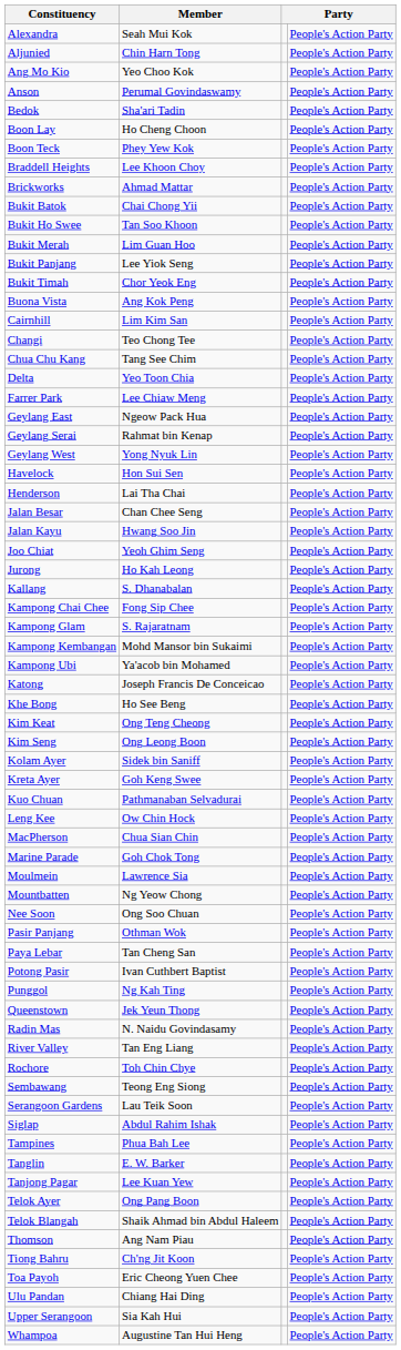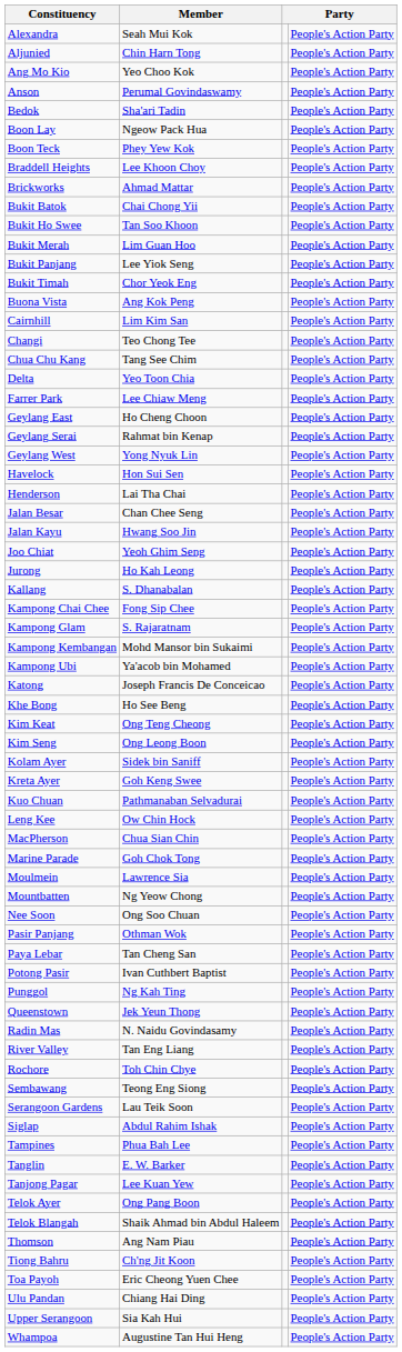 <table class="wikitable sortable">
 <tr>
 <th>Constituency</th>
 <th>Member</th>
 <th colspan="2">Party</th>
 </tr>
 <tr>
 <td><a href='#'>Alexandra</a></td>
 <td>Seah Mui Kok</td>
 <td></td>
 <td><a href='#'>People's Action Party</a></td>
 </tr>
 <tr>
 <td><a href='#'>Aljunied</a></td>
 <td><a href='#'>Chin Harn Tong</a></td>
 <td></td>
 <td><a href='#'>People's Action Party</a></td>
 </tr>
 <tr>
 <td><a href='#'>Ang Mo Kio</a></td>
 <td>Yeo Choo Kok</td>
 <td></td>
 <td><a href='#'>People's Action Party</a></td>
 </tr>
 <tr>
 <td><a href='#'>Anson</a></td>
 <td><a href='#'>Perumal Govindaswamy</a></td>
 <td></td>
 <td><a href='#'>People's Action Party</a></td>
 </tr>
 <tr>
 <td><a href='#'>Bedok</a></td>
 <td><a href='#'>Sha'ari Tadin</a></td>
 <td></td>
 <td><a href='#'>People's Action Party</a></td>
 </tr>
 <tr>
 <td><a href='#'>Boon Lay</a></td>
-<td>Ho Cheng Choon</td>
+<td>Ngeow Pack Hua</td>
 <td></td>
 <td><a href='#'>People's Action Party</a></td>
 </tr>
 <tr>
 <td><a href='#'>Boon Teck</a></td>
 <td><a href='#'>Phey Yew Kok</a></td>
 <td></td>
 <td><a href='#'>People's Action Party</a></td>
 </tr>
 <tr>
 <td><a href='#'>Braddell Heights</a></td>
 <td><a href='#'>Lee Khoon Choy</a></td>
 <td></td>
 <td><a href='#'>People's Action Party</a></td>
 </tr>
 <tr>
 <td><a href='#'>Brickworks</a></td>
 <td><a href='#'>Ahmad Mattar</a></td>
 <td></td>
 <td><a href='#'>People's Action Party</a></td>
 </tr>
 <tr>
 <td><a href='#'>Bukit Batok</a></td>
 <td><a href='#'>Chai Chong Yii</a></td>
 <td></td>
 <td><a href='#'>People's Action Party</a></td>
 </tr>
 <tr>
 <td><a href='#'>Bukit Ho Swee</a></td>
 <td><a href='#'>Tan Soo Khoon</a></td>
 <td></td>
 <td><a href='#'>People's Action Party</a></td>
 </tr>
 <tr>
 <td><a href='#'>Bukit Merah</a></td>
 <td><a href='#'>Lim Guan Hoo</a></td>
 <td></td>
 <td><a href='#'>People's Action Party</a></td>
 </tr>
 <tr>
 <td><a href='#'>Bukit Panjang</a></td>
 <td>Lee Yiok Seng</td>
 <td></td>
 <td><a href='#'>People's Action Party</a></td>
 </tr>
 <tr>
 <td><a href='#'>Bukit Timah</a></td>
 <td><a href='#'>Chor Yeok Eng</a></td>
 <td></td>
 <td><a href='#'>People's Action Party</a></td>
 </tr>
 <tr>
 <td><a href='#'>Buona Vista</a></td>
 <td><a href='#'>Ang Kok Peng</a></td>
 <td></td>
 <td><a href='#'>People's Action Party</a></td>
 </tr>
 <tr>
 <td><a href='#'>Cairnhill</a></td>
 <td><a href='#'>Lim Kim San</a></td>
 <td></td>
 <td><a href='#'>People's Action Party</a></td>
 </tr>
 <tr>
 <td><a href='#'>Changi</a></td>
 <td>Teo Chong Tee</td>
 <td></td>
 <td><a href='#'>People's Action Party</a></td>
 </tr>
 <tr>
 <td><a href='#'>Chua Chu Kang</a></td>
 <td>Tang See Chim</td>
 <td></td>
 <td><a href='#'>People's Action Party</a></td>
 </tr>
 <tr>
 <td><a href='#'>Delta</a></td>
 <td><a href='#'>Yeo Toon Chia</a></td>
 <td></td>
 <td><a href='#'>People's Action Party</a></td>
 </tr>
 <tr>
 <td><a href='#'>Farrer Park</a></td>
 <td><a href='#'>Lee Chiaw Meng</a></td>
 <td></td>
 <td><a href='#'>People's Action Party</a></td>
 </tr>
 <tr>
 <td><a href='#'>Geylang East</a></td>
-<td>Ngeow Pack Hua</td>
+<td>Ho Cheng Choon</td>
 <td></td>
 <td><a href='#'>People's Action Party</a></td>
 </tr>
 <tr>
 <td><a href='#'>Geylang Serai</a></td>
 <td>Rahmat bin Kenap</td>
 <td></td>
 <td><a href='#'>People's Action Party</a></td>
 </tr>
 <tr>
 <td><a href='#'>Geylang West</a></td>
 <td><a href='#'>Yong Nyuk Lin</a></td>
 <td></td>
 <td><a href='#'>People's Action Party</a></td>
 </tr>
 <tr>
 <td><a href='#'>Havelock</a></td>
 <td><a href='#'>Hon Sui Sen</a></td>
 <td></td>
 <td><a href='#'>People's Action Party</a></td>
 </tr>
 <tr>
 <td><a href='#'>Henderson</a></td>
 <td>Lai Tha Chai</td>
 <td></td>
 <td><a href='#'>People's Action Party</a></td>
 </tr>
 <tr>
 <td><a href='#'>Jalan Besar</a></td>
 <td>Chan Chee Seng</td>
 <td></td>
 <td><a href='#'>People's Action Party</a></td>
 </tr>
 <tr>
 <td><a href='#'>Jalan Kayu</a></td>
 <td><a href='#'>Hwang Soo Jin</a></td>
 <td></td>
 <td><a href='#'>People's Action Party</a></td>
 </tr>
 <tr>
 <td><a href='#'>Joo Chiat</a></td>
 <td><a href='#'>Yeoh Ghim Seng</a></td>
 <td></td>
 <td><a href='#'>People's Action Party</a></td>
 </tr>
 <tr>
 <td><a href='#'>Jurong</a></td>
 <td><a href='#'>Ho Kah Leong</a></td>
 <td></td>
 <td><a href='#'>People's Action Party</a></td>
 </tr>
 <tr>
 <td><a href='#'>Kallang</a></td>
 <td><a href='#'>S. Dhanabalan</a></td>
 <td></td>
 <td><a href='#'>People's Action Party</a></td>
 </tr>
 <tr>
 <td><a href='#'>Kampong Chai Chee</a></td>
 <td><a href='#'>Fong Sip Chee</a></td>
 <td></td>
 <td><a href='#'>People's Action Party</a></td>
 </tr>
 <tr>
 <td><a href='#'>Kampong Glam</a></td>
 <td><a href='#'>S. Rajaratnam</a></td>
 <td></td>
 <td><a href='#'>People's Action Party</a></td>
 </tr>
 <tr>
 <td><a href='#'>Kampong Kembangan</a></td>
 <td>Mohd Mansor bin Sukaimi</td>
 <td></td>
 <td><a href='#'>People's Action Party</a></td>
 </tr>
 <tr>
 <td><a href='#'>Kampong Ubi</a></td>
 <td>Ya'acob bin Mohamed</td>
 <td></td>
 <td><a href='#'>People's Action Party</a></td>
 </tr>
 <tr>
 <td><a href='#'>Katong</a></td>
 <td>Joseph Francis De Conceicao</td>
 <td></td>
 <td><a href='#'>People's Action Party</a></td>
 </tr>
 <tr>
 <td><a href='#'>Khe Bong</a></td>
 <td>Ho See Beng</td>
 <td></td>
 <td><a href='#'>People's Action Party</a></td>
 </tr>
 <tr>
 <td><a href='#'>Kim Keat</a></td>
 <td><a href='#'>Ong Teng Cheong</a></td>
 <td></td>
 <td><a href='#'>People's Action Party</a></td>
 </tr>
 <tr>
 <td><a href='#'>Kim Seng</a></td>
 <td><a href='#'>Ong Leong Boon</a></td>
 <td></td>
 <td><a href='#'>People's Action Party</a></td>
 </tr>
 <tr>
 <td><a href='#'>Kolam Ayer</a></td>
 <td><a href='#'>Sidek bin Saniff</a></td>
 <td></td>
 <td><a href='#'>People's Action Party</a></td>
 </tr>
 <tr>
 <td><a href='#'>Kreta Ayer</a></td>
 <td><a href='#'>Goh Keng Swee</a></td>
 <td></td>
 <td><a href='#'>People's Action Party</a></td>
 </tr>
 <tr>
 <td><a href='#'>Kuo Chuan</a></td>
 <td><a href='#'>Pathmanaban Selvadurai</a></td>
 <td></td>
 <td><a href='#'>People's Action Party</a></td>
 </tr>
 <tr>
 <td><a href='#'>Leng Kee</a></td>
 <td><a href='#'>Ow Chin Hock</a></td>
 <td></td>
 <td><a href='#'>People's Action Party</a></td>
 </tr>
 <tr>
 <td><a href='#'>MacPherson</a></td>
 <td><a href='#'>Chua Sian Chin</a></td>
 <td></td>
 <td><a href='#'>People's Action Party</a></td>
 </tr>
 <tr>
 <td><a href='#'>Marine Parade</a></td>
 <td><a href='#'>Goh Chok Tong</a></td>
 <td></td>
 <td><a href='#'>People's Action Party</a></td>
 </tr>
 <tr>
 <td><a href='#'>Moulmein</a></td>
 <td><a href='#'>Lawrence Sia</a></td>
 <td></td>
 <td><a href='#'>People's Action Party</a></td>
 </tr>
 <tr>
 <td><a href='#'>Mountbatten</a></td>
 <td>Ng Yeow Chong</td>
 <td></td>
 <td><a href='#'>People's Action Party</a></td>
 </tr>
 <tr>
 <td><a href='#'>Nee Soon</a></td>
 <td>Ong Soo Chuan</td>
 <td></td>
 <td><a href='#'>People's Action Party</a></td>
 </tr>
 <tr>
 <td><a href='#'>Pasir Panjang</a></td>
 <td><a href='#'>Othman Wok</a></td>
 <td></td>
 <td><a href='#'>People's Action Party</a></td>
 </tr>
 <tr>
 <td><a href='#'>Paya Lebar</a></td>
 <td>Tan Cheng San</td>
 <td></td>
 <td><a href='#'>People's Action Party</a></td>
 </tr>
 <tr>
 <td><a href='#'>Potong Pasir</a></td>
 <td>Ivan Cuthbert Baptist</td>
 <td></td>
 <td><a href='#'>People's Action Party</a></td>
 </tr>
 <tr>
 <td><a href='#'>Punggol</a></td>
 <td><a href='#'>Ng Kah Ting</a></td>
 <td></td>
 <td><a href='#'>People's Action Party</a></td>
 </tr>
 <tr>
 <td><a href='#'>Queenstown</a></td>
 <td><a href='#'>Jek Yeun Thong</a></td>
 <td></td>
 <td><a href='#'>People's Action Party</a></td>
 </tr>
 <tr>
 <td><a href='#'>Radin Mas</a></td>
 <td>N. Naidu Govindasamy</td>
 <td></td>
 <td><a href='#'>People's Action Party</a></td>
 </tr>
 <tr>
 <td><a href='#'>River Valley</a></td>
 <td>Tan Eng Liang</td>
 <td></td>
 <td><a href='#'>People's Action Party</a></td>
 </tr>
 <tr>
 <td><a href='#'>Rochore</a></td>
 <td><a href='#'>Toh Chin Chye</a></td>
 <td></td>
 <td><a href='#'>People's Action Party</a></td>
 </tr>
 <tr>
 <td><a href='#'>Sembawang</a></td>
 <td>Teong Eng Siong</td>
 <td></td>
 <td><a href='#'>People's Action Party</a></td>
 </tr>
 <tr>
 <td><a href='#'>Serangoon Gardens</a></td>
 <td>Lau Teik Soon</td>
 <td></td>
 <td><a href='#'>People's Action Party</a></td>
 </tr>
 <tr>
 <td><a href='#'>Siglap</a></td>
 <td><a href='#'>Abdul Rahim Ishak</a></td>
 <td></td>
 <td><a href='#'>People's Action Party</a></td>
 </tr>
 <tr>
 <td><a href='#'>Tampines</a></td>
 <td><a href='#'>Phua Bah Lee</a></td>
 <td></td>
 <td><a href='#'>People's Action Party</a></td>
 </tr>
 <tr>
 <td><a href='#'>Tanglin</a></td>
 <td><a href='#'>E. W. Barker</a></td>
 <td></td>
 <td><a href='#'>People's Action Party</a></td>
 </tr>
 <tr>
 <td><a href='#'>Tanjong Pagar</a></td>
 <td><a href='#'>Lee Kuan Yew</a></td>
 <td></td>
 <td><a href='#'>People's Action Party</a></td>
 </tr>
 <tr>
 <td><a href='#'>Telok Ayer</a></td>
 <td><a href='#'>Ong Pang Boon</a></td>
 <td></td>
 <td><a href='#'>People's Action Party</a></td>
 </tr>
 <tr>
 <td><a href='#'>Telok Blangah</a></td>
 <td>Shaik Ahmad bin Abdul Haleem</td>
 <td></td>
 <td><a href='#'>People's Action Party</a></td>
 </tr>
 <tr>
 <td><a href='#'>Thomson</a></td>
 <td>Ang Nam Piau</td>
 <td></td>
 <td><a href='#'>People's Action Party</a></td>
 </tr>
 <tr>
 <td><a href='#'>Tiong Bahru</a></td>
 <td><a href='#'>Ch'ng Jit Koon</a></td>
 <td></td>
 <td><a href='#'>People's Action Party</a></td>
 </tr>
 <tr>
 <td><a href='#'>Toa Payoh</a></td>
 <td>Eric Cheong Yuen Chee</td>
 <td></td>
 <td><a href='#'>People's Action Party</a></td>
 </tr>
 <tr>
 <td><a href='#'>Ulu Pandan</a></td>
 <td>Chiang Hai Ding</td>
 <td></td>
 <td><a href='#'>People's Action Party</a></td>
 </tr>
 <tr>
 <td><a href='#'>Upper Serangoon</a></td>
 <td>Sia Kah Hui</td>
 <td></td>
 <td><a href='#'>People's Action Party</a></td>
 </tr>
 <tr>
 <td><a href='#'>Whampoa</a></td>
 <td>Augustine Tan Hui Heng</td>
 <td></td>
 <td><a href='#'>People's Action Party</a></td>
 </tr>
 </table>
